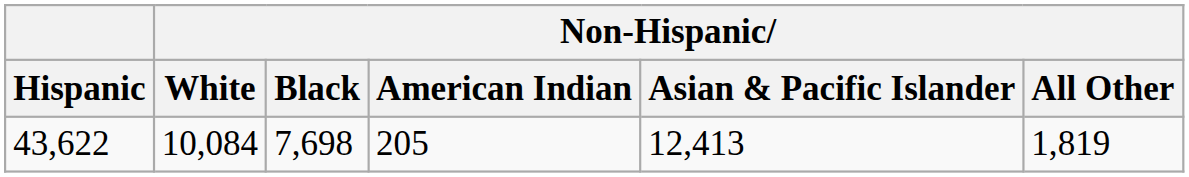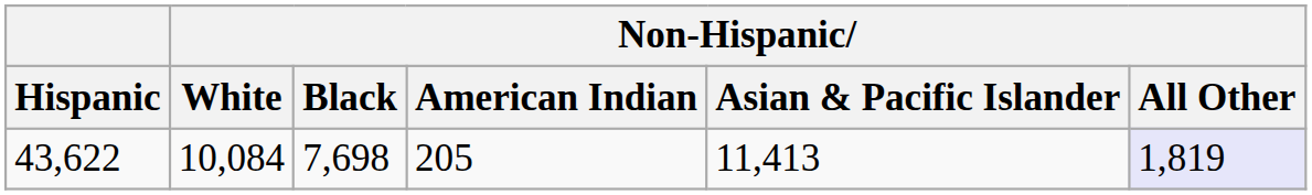 <table class="wikitable">
 <tr>
 <th></th>
 <th colspan="5">Non-Hispanic/</th>
 </tr>
 <tr>
 <th>Hispanic</th>
 <th>White</th>
 <th>Black</th>
 <th>American Indian</th>
 <th>Asian & Pacific Islander</th>
 <th>All Other</th>
 </tr>
 <tr>
 <td>43,622</td>
 <td>10,084</td>
 <td>7,698</td>
 <td>205</td>
-<td>12,413</td>
-<td>1,819</td>
+<td>11,413</td>
+<td style="background: lavender;">1,819</td>
 </tr>
 </table>
